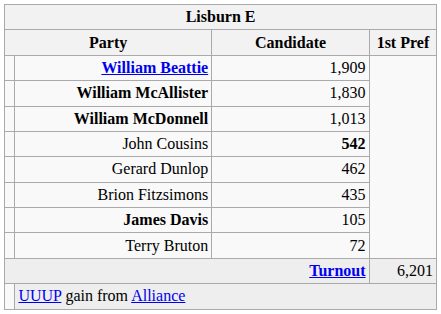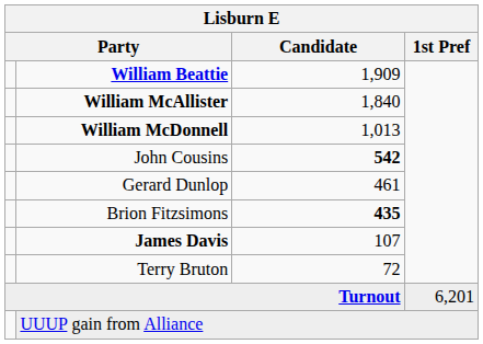 <table class="wikitable">
 <tr>
 <th colspan="4" align="center">Lisburn E</th>
 </tr>
 <tr>
 <th colspan="2" align="center" width=200>Party</th>
 <th width=150>Candidate</th>
 <th width=60>1st Pref</th>
 </tr>
 <tr>
 <td></td>
 <td align="right"><strong><a href='#'>William Beattie</a></strong></td>
 <td align="right">1,909</td>
 </tr>
 <tr>
 <td></td>
 <td align="right"><strong>William McAllister</strong></td>
-<td align="right">1,830</td>
+<td align="right">1,840</td>
 </tr>
 <tr>
 <td></td>
 <td align="right"><strong>William McDonnell</strong></td>
 <td align="right">1,013</td>
 </tr>
 <tr>
 <td></td>
 <td align="right">John Cousins</td>
 <td align="right"><strong>542</strong></td>
 </tr>
 <tr>
 <td></td>
 <td align="right">Gerard Dunlop</td>
-<td align="right">462</td>
+<td align="right">461</td>
 </tr>
 <tr>
 <td></td>
 <td align="right">Brion Fitzsimons</td>
-<td align="right">435</td>
+<td align="right"><strong>435</strong></td>
 </tr>
 <tr>
 <td></td>
 <td align="right"><strong>James Davis</strong></td>
-<td align="right">105</td>
+<td align="right">107</td>
 </tr>
 <tr>
 <td></td>
 <td align="right">Terry Bruton</td>
 <td align="right">72</td>
 </tr>
 <tr bgcolor="EEEEEE">
 <td colspan=3 align="right"><strong><a href='#'>Turnout</a></strong></td>
 <td align="right">6,201</td>
 </tr>
 <tr>
 <td bgcolor=></td>
 <td colspan=3 bgcolor="EEEEEE"><a href='#'>UUUP</a> gain from <a href='#'>Alliance</a></td>
 </tr>
 </table>
